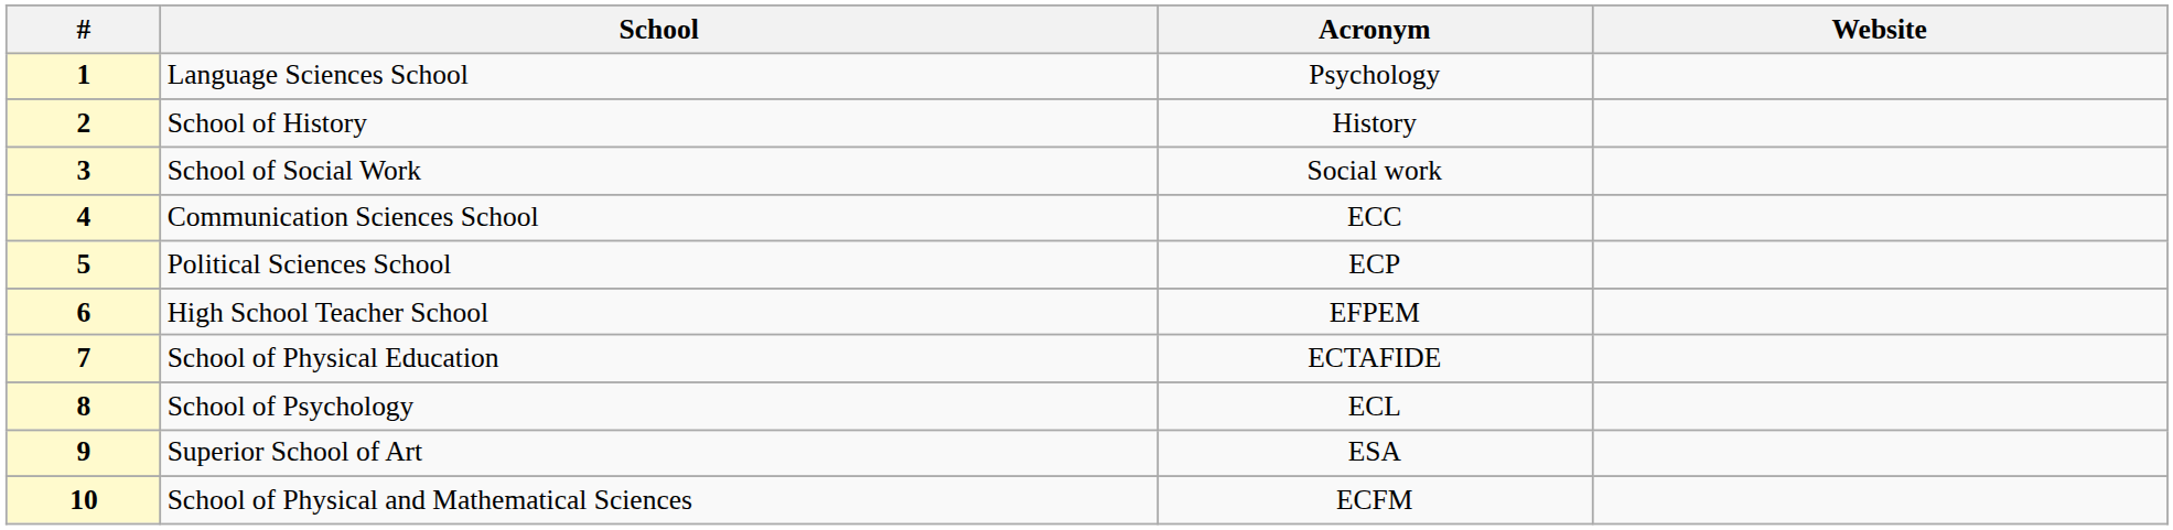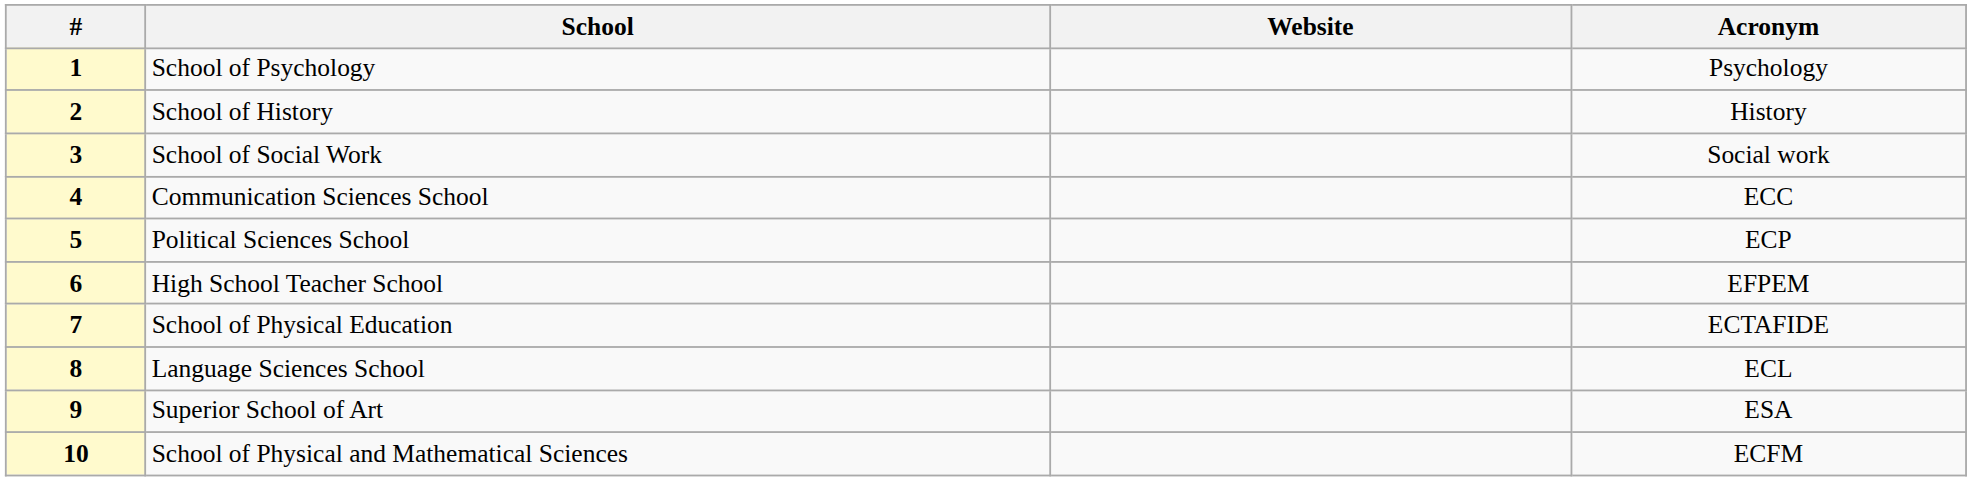 <table class="wikitable" style="font-size:88%; margin:0.5em auto">
 <tr>
 <th style="width: 5em">#</th>
 <th style="width: 35em">School</th>
+<th align="center" style="width: 20em">Website</th>
 <th align="center" style="width: 15em">Acronym</th>
-<th align="center" style="width: 20em">Website</th>
 </tr>
 <tr>
 <th style="background:lemonchiffon;">1</th>
-<td>Language Sciences School</td>
+<td>School of Psychology</td>
+<td align="center"></td>
 <td align="center">Psychology</td>
-<td align="center"></td>
 </tr>
 <tr>
 <th style="background:lemonchiffon;">2</th>
 <td>School of History</td>
+<td align="center"></td>
 <td align="center">History</td>
-<td align="center"></td>
 </tr>
 <tr>
 <th style="background:lemonchiffon;">3</th>
 <td>School of Social Work</td>
+<td align="center"></td>
 <td align="center">Social work</td>
-<td align="center"></td>
 </tr>
 <tr>
 <th style="background:lemonchiffon;">4</th>
 <td>Communication Sciences School</td>
+<td align="center"></td>
 <td align="center">ECC</td>
-<td align="center"></td>
 </tr>
 <tr>
 <th style="background:lemonchiffon;">5</th>
 <td>Political Sciences School</td>
+<td align="center"></td>
 <td align="center">ECP</td>
-<td align="center"></td>
 </tr>
 <tr>
 <th style="background:lemonchiffon;">6</th>
 <td>High School Teacher School</td>
+<td align="center"></td>
 <td align="center">EFPEM</td>
-<td align="center"></td>
 </tr>
 <tr>
 <th style="background:lemonchiffon;">7</th>
 <td>School of Physical Education</td>
+<td align="center"></td>
 <td align="center">ECTAFIDE</td>
-<td align="center"></td>
 </tr>
 <tr>
 <th style="background:lemonchiffon;">8</th>
-<td>School of Psychology</td>
+<td>Language Sciences School</td>
+<td align="center"></td>
 <td align="center">ECL</td>
-<td align="center"></td>
 </tr>
 <tr>
 <th style="background:lemonchiffon;">9</th>
 <td>Superior School of Art</td>
+<td align="center"></td>
 <td align="center">ESA</td>
-<td align="center"></td>
 </tr>
 <tr>
 <th style="background:lemonchiffon;">10</th>
 <td>School of Physical and Mathematical Sciences</td>
+<td align="center"></td>
 <td align="center">ECFM</td>
-<td align="center"></td>
 </tr>
 </table>
